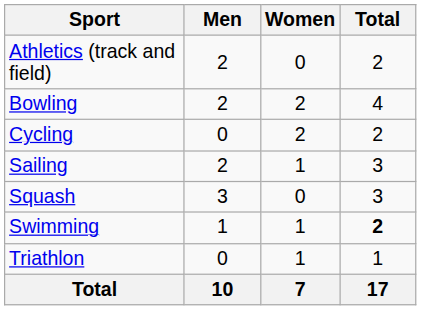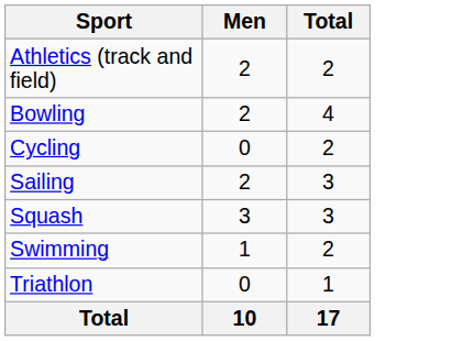 <table class="wikitable sortable" style="text-align:center;">
 <tr>
 <th width=140>Sport</th>
 <th width=55>Men</th>
-<th width=55>Women</th>
 <th width=55>Total</th>
 </tr>
 <tr>
 <td align=left><a href='#'>Athletics</a> (track and field)</td>
 <td>2</td>
-<td>0</td>
 <td>2</td>
 </tr>
 <tr>
 <td align=left><a href='#'>Bowling</a></td>
-<td>2</td>
 <td>2</td>
 <td>4</td>
 </tr>
 <tr>
 <td align=left><a href='#'>Cycling</a></td>
 <td>0</td>
 <td>2</td>
-<td>2</td>
 </tr>
 <tr>
 <td align=left><a href='#'>Sailing</a></td>
 <td>2</td>
-<td>1</td>
 <td>3</td>
 </tr>
 <tr>
 <td align=left><a href='#'>Squash</a></td>
 <td>3</td>
-<td>0</td>
 <td>3</td>
 </tr>
 <tr>
 <td align=left><a href='#'>Swimming</a></td>
 <td>1</td>
-<td>1</td>
-<td><strong>2</strong></td>
+<td>2</td>
 </tr>
 <tr>
 <td align=left><a href='#'>Triathlon</a></td>
 <td>0</td>
 <td>1</td>
-<td>1</td>
 </tr>
 <tr>
 <th>Total</th>
 <th>10</th>
-<th>7</th>
 <th>17</th>
 </tr>
 </table>
